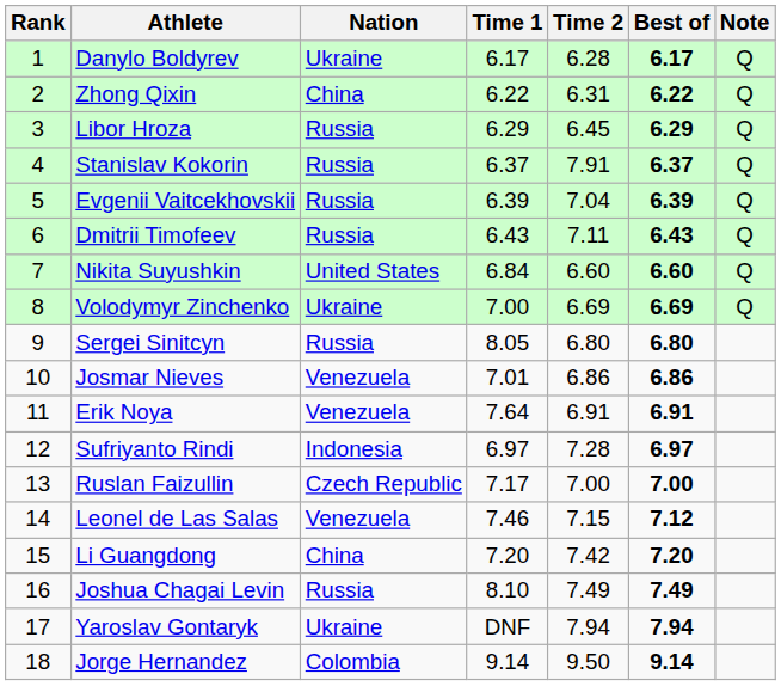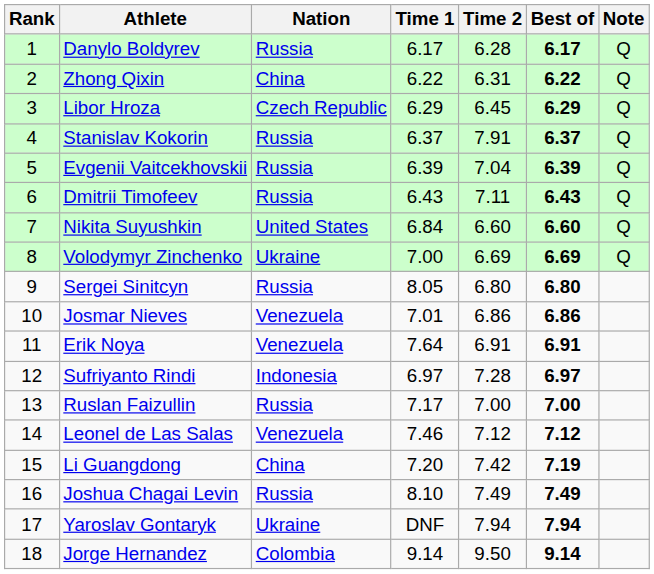 <table class="wikitable sortable" style="text-align:center">
 <tr>
 <th>Rank</th>
 <th>Athlete</th>
 <th>Nation</th>
 <th>Time 1</th>
 <th>Time 2</th>
 <th>Best of</th>
 <th>Note</th>
 </tr>
 <tr bgcolor=ccffcc>
 <td>1</td>
 <td align=left><a href='#'>Danylo Boldyrev</a></td>
-<td align=left> <a href='#'>Ukraine</a></td>
+<td align=left> <a href='#'>Russia</a></td>
 <td>6.17</td>
 <td>6.28</td>
 <td><strong>6.17</strong></td>
 <td>Q</td>
 </tr>
 <tr bgcolor=ccffcc>
 <td>2</td>
 <td align=left><a href='#'>Zhong Qixin</a></td>
 <td align=left> <a href='#'>China</a></td>
 <td>6.22</td>
 <td>6.31</td>
 <td><strong>6.22</strong></td>
 <td>Q</td>
 </tr>
 <tr bgcolor=ccffcc>
 <td>3</td>
 <td align=left><a href='#'>Libor Hroza</a></td>
-<td align=left> <a href='#'>Russia</a></td>
+<td align=left> <a href='#'>Czech Republic</a></td>
 <td>6.29</td>
 <td>6.45</td>
 <td><strong>6.29</strong></td>
 <td>Q</td>
 </tr>
 <tr bgcolor=ccffcc>
 <td>4</td>
 <td align=left><a href='#'>Stanislav Kokorin</a></td>
 <td align=left> <a href='#'>Russia</a></td>
 <td>6.37</td>
 <td>7.91</td>
 <td><strong>6.37</strong></td>
 <td>Q</td>
 </tr>
 <tr bgcolor=ccffcc>
 <td>5</td>
 <td align=left><a href='#'>Evgenii Vaitcekhovskii</a></td>
 <td align=left> <a href='#'>Russia</a></td>
 <td>6.39</td>
 <td>7.04</td>
 <td><strong>6.39</strong></td>
 <td>Q</td>
 </tr>
 <tr bgcolor=ccffcc>
 <td>6</td>
 <td align=left><a href='#'>Dmitrii Timofeev</a></td>
 <td align=left> <a href='#'>Russia</a></td>
 <td>6.43</td>
 <td>7.11</td>
 <td><strong>6.43</strong></td>
 <td>Q</td>
 </tr>
 <tr bgcolor=ccffcc>
 <td>7</td>
 <td align=left><a href='#'>Nikita Suyushkin</a></td>
 <td align=left> <a href='#'>United States</a></td>
 <td>6.84</td>
 <td>6.60</td>
 <td><strong>6.60</strong></td>
 <td>Q</td>
 </tr>
 <tr bgcolor=ccffcc>
 <td>8</td>
 <td align=left><a href='#'>Volodymyr Zinchenko</a></td>
 <td align=left> <a href='#'>Ukraine</a></td>
 <td>7.00</td>
 <td>6.69</td>
 <td><strong>6.69</strong></td>
 <td>Q</td>
 </tr>
 <tr>
 <td>9</td>
 <td align=left><a href='#'>Sergei Sinitcyn</a></td>
 <td align=left> <a href='#'>Russia</a></td>
 <td>8.05</td>
 <td>6.80</td>
 <td><strong>6.80</strong></td>
 <td></td>
 </tr>
 <tr>
 <td>10</td>
 <td align=left><a href='#'>Josmar Nieves</a></td>
 <td align=left> <a href='#'>Venezuela</a></td>
 <td>7.01</td>
 <td>6.86</td>
 <td><strong>6.86</strong></td>
 <td></td>
 </tr>
 <tr>
 <td>11</td>
 <td align=left><a href='#'>Erik Noya</a></td>
 <td align=left> <a href='#'>Venezuela</a></td>
 <td>7.64</td>
 <td>6.91</td>
 <td><strong>6.91</strong></td>
 <td></td>
 </tr>
 <tr>
 <td>12</td>
 <td align=left><a href='#'>Sufriyanto Rindi</a></td>
 <td align=left> <a href='#'>Indonesia</a></td>
 <td>6.97</td>
 <td>7.28</td>
 <td><strong>6.97</strong></td>
 <td></td>
 </tr>
 <tr>
 <td>13</td>
 <td align=left><a href='#'>Ruslan Faizullin</a></td>
-<td align=left> <a href='#'>Czech Republic</a></td>
+<td align=left> <a href='#'>Russia</a></td>
 <td>7.17</td>
 <td>7.00</td>
 <td><strong>7.00</strong></td>
 <td></td>
 </tr>
 <tr>
 <td>14</td>
 <td align=left><a href='#'>Leonel de Las Salas</a></td>
 <td align=left> <a href='#'>Venezuela</a></td>
 <td>7.46</td>
-<td>7.15</td>
+<td>7.12</td>
 <td><strong>7.12</strong></td>
 <td></td>
 </tr>
 <tr>
 <td>15</td>
 <td align=left><a href='#'>Li Guangdong</a></td>
 <td align=left> <a href='#'>China</a></td>
 <td>7.20</td>
 <td>7.42</td>
-<td><strong>7.20</strong></td>
+<td><strong>7.19</strong></td>
 <td></td>
 </tr>
 <tr>
 <td>16</td>
 <td align=left><a href='#'>Joshua Chagai Levin</a></td>
 <td align=left> <a href='#'>Russia</a></td>
 <td>8.10</td>
 <td>7.49</td>
 <td><strong>7.49</strong></td>
 <td></td>
 </tr>
 <tr>
 <td>17</td>
 <td align=left><a href='#'>Yaroslav Gontaryk</a></td>
 <td align=left> <a href='#'>Ukraine</a></td>
 <td>DNF</td>
 <td>7.94</td>
 <td><strong>7.94</strong></td>
 <td></td>
 </tr>
 <tr>
 <td>18</td>
 <td align=left><a href='#'>Jorge Hernandez</a></td>
 <td align=left> <a href='#'>Colombia</a></td>
 <td>9.14</td>
 <td>9.50</td>
 <td><strong>9.14</strong></td>
 <td></td>
 </tr>
 </table>
